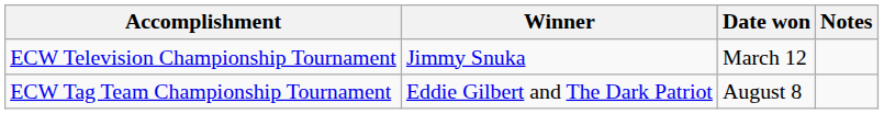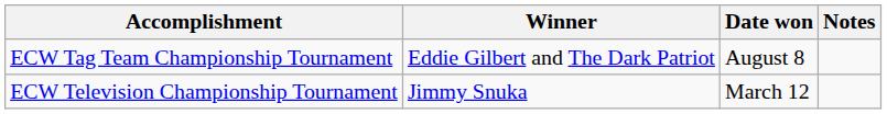 <table class="wikitable">
 <tr>
 <th>Accomplishment</th>
 <th>Winner</th>
 <th>Date won</th>
 <th>Notes</th>
 </tr>
 <tr>
+<td><a href='#'>ECW Tag Team Championship Tournament</a></td>
+<td><a href='#'>Eddie Gilbert</a> and <a href='#'>The Dark Patriot</a></td>
+<td>August 8</td>
+<td></td>
+</tr>
+<tr>
 <td><a href='#'>ECW Television Championship Tournament</a></td>
 <td><a href='#'>Jimmy Snuka</a></td>
 <td>March 12</td>
 <td></td>
 </tr>
-<tr>
-<td><a href='#'>ECW Tag Team Championship Tournament</a></td>
-<td><a href='#'>Eddie Gilbert</a> and <a href='#'>The Dark Patriot</a></td>
-<td>August 8</td>
-<td></td>
-</tr>
 </table>
